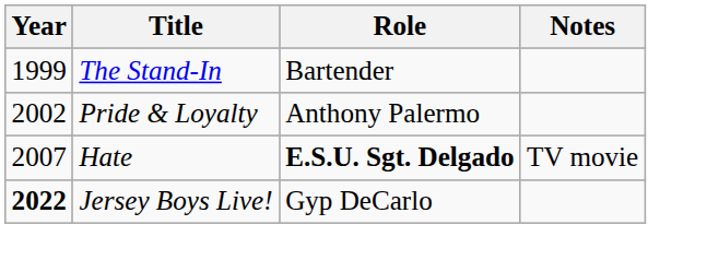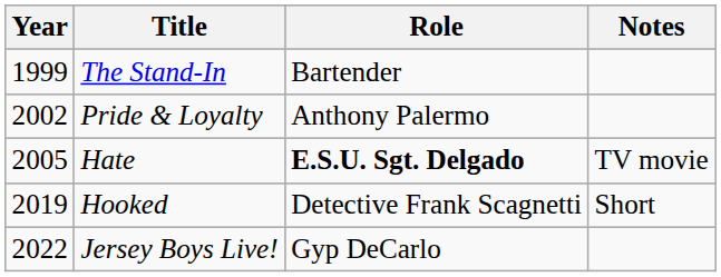 <table class=wikitable>
 <tr>
 <th>Year</th>
 <th>Title</th>
 <th>Role</th>
 <th>Notes</th>
 </tr>
 <tr>
 <td>1999</td>
 <td><em><a href='#'>The Stand-In</a></em></td>
 <td>Bartender</td>
 <td></td>
 </tr>
 <tr>
 <td>2002</td>
 <td><em>Pride & Loyalty</em></td>
 <td>Anthony Palermo</td>
 <td></td>
 </tr>
 <tr>
-<td>2007</td>
+<td>2005</td>
 <td><em>Hate</em></td>
 <td><strong>E.S.U. Sgt. Delgado</strong></td>
 <td>TV movie</td>
 </tr>
 <tr>
-<td><strong>2022</strong></td>
+<td>2019</td>
+<td><em>Hooked</em></td>
+<td>Detective Frank Scagnetti</td>
+<td>Short</td>
+</tr>
+<tr>
+<td>2022</td>
 <td><em>Jersey Boys Live!</em></td>
 <td>Gyp DeCarlo</td>
 <td></td>
 </tr>
 </table>
